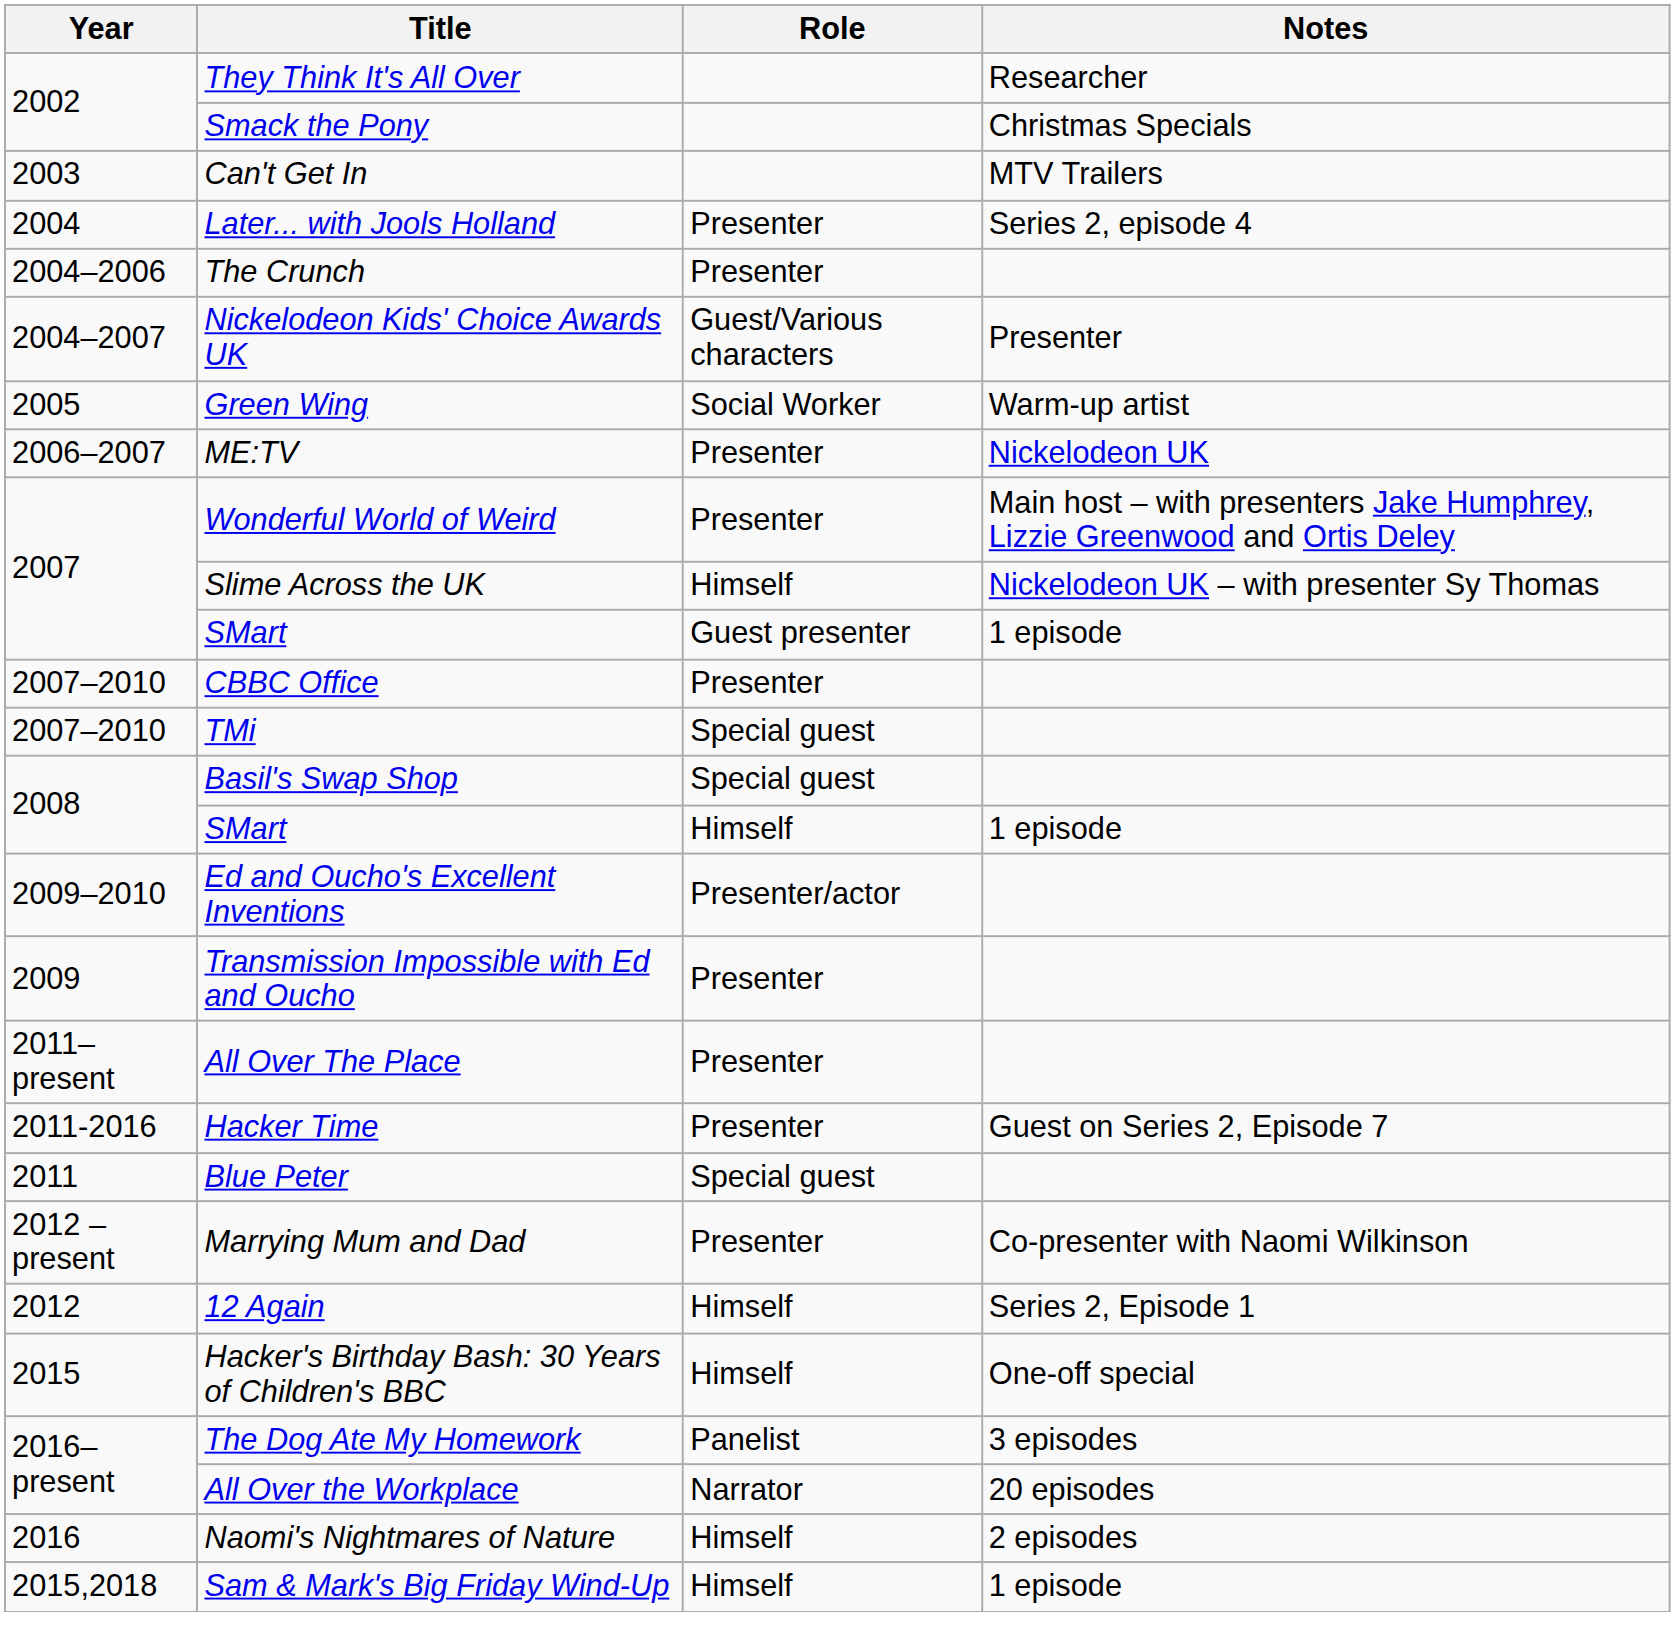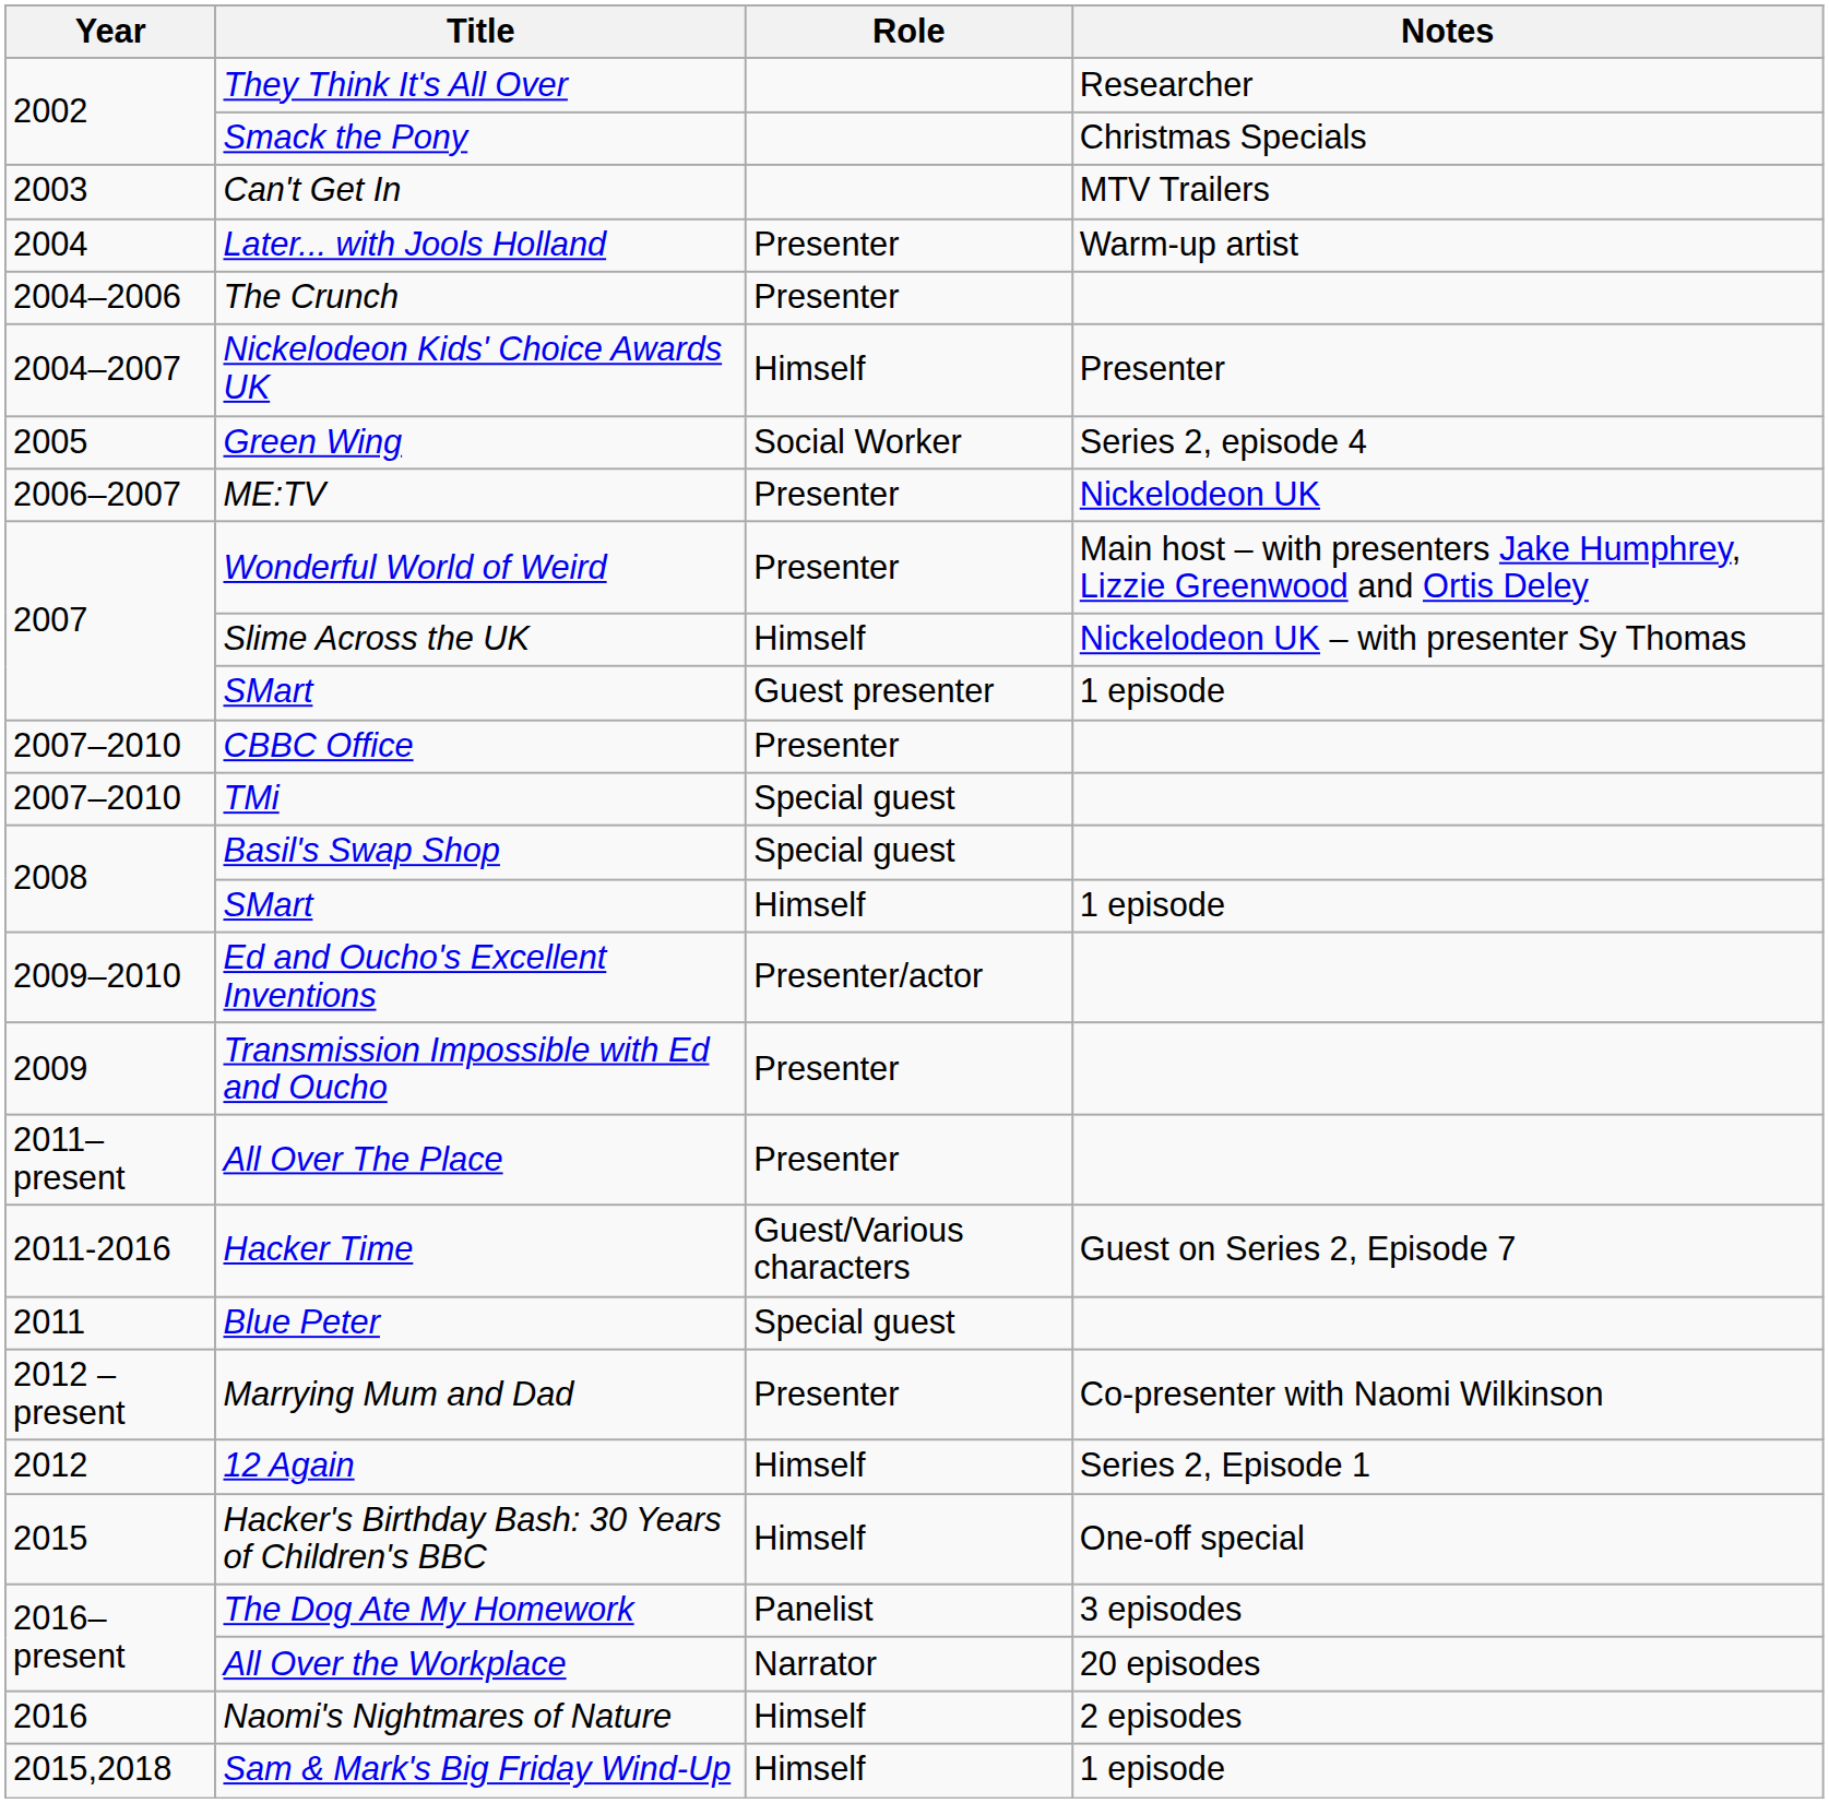 <table class="wikitable sortable">
 <tr>
 <th>Year</th>
 <th>Title</th>
 <th>Role</th>
 <th>Notes</th>
 </tr>
 <tr>
 <td rowspan="2">2002</td>
 <td><em><a href='#'>They Think It's All Over</a></em></td>
 <td></td>
 <td>Researcher</td>
 </tr>
 <tr>
 <td><em><a href='#'>Smack the Pony</a></em></td>
 <td></td>
 <td>Christmas Specials</td>
 </tr>
 <tr>
 <td>2003</td>
 <td><em>Can't Get In</em></td>
 <td></td>
 <td>MTV Trailers</td>
 </tr>
 <tr>
 <td>2004</td>
 <td><em><a href='#'>Later... with Jools Holland</a></em></td>
 <td>Presenter</td>
-<td>Series 2, episode 4</td>
+<td>Warm-up artist</td>
 </tr>
 <tr>
 <td>2004–2006</td>
 <td><em>The Crunch</em></td>
 <td>Presenter</td>
 <td></td>
 </tr>
 <tr>
 <td>2004–2007</td>
 <td><em><a href='#'>Nickelodeon Kids' Choice Awards UK</a></em></td>
-<td>Guest/Various characters</td>
+<td>Himself</td>
 <td>Presenter</td>
 </tr>
 <tr>
 <td>2005</td>
 <td><em><a href='#'>Green Wing</a></em></td>
 <td>Social Worker</td>
-<td>Warm-up artist</td>
+<td>Series 2, episode 4</td>
 </tr>
 <tr>
 <td>2006–2007</td>
 <td><em>ME:TV</em></td>
 <td>Presenter</td>
 <td><a href='#'>Nickelodeon UK</a></td>
 </tr>
 <tr>
 <td rowspan="3">2007</td>
 <td><em><a href='#'>Wonderful World of Weird</a></em></td>
 <td>Presenter</td>
 <td>Main host  – with presenters <a href='#'>Jake Humphrey</a>, <a href='#'>Lizzie Greenwood</a> and <a href='#'>Ortis Deley</a></td>
 </tr>
 <tr>
 <td><em>Slime Across the UK</em></td>
 <td>Himself</td>
 <td><a href='#'>Nickelodeon UK</a>  – with presenter Sy Thomas</td>
 </tr>
 <tr>
 <td><em><a href='#'>SMart</a></em></td>
 <td>Guest presenter</td>
 <td>1 episode</td>
 </tr>
 <tr>
 <td>2007–2010</td>
 <td><em><a href='#'>CBBC Office</a></em></td>
 <td>Presenter</td>
 <td></td>
 </tr>
 <tr>
 <td>2007–2010</td>
 <td><em><a href='#'>TMi</a></em></td>
 <td>Special guest</td>
 <td></td>
 </tr>
 <tr>
 <td rowspan="2">2008</td>
 <td><em><a href='#'>Basil's Swap Shop</a></em></td>
 <td>Special guest</td>
 <td></td>
 </tr>
 <tr>
 <td><em><a href='#'>SMart</a></em></td>
 <td>Himself</td>
 <td>1 episode</td>
 </tr>
 <tr>
 <td>2009–2010</td>
 <td><em><a href='#'>Ed and Oucho's Excellent Inventions</a></em></td>
 <td>Presenter/actor</td>
 <td></td>
 </tr>
 <tr>
 <td>2009</td>
 <td><em><a href='#'>Transmission Impossible with Ed and Oucho</a></em></td>
 <td>Presenter</td>
 <td></td>
 </tr>
 <tr>
 <td>2011–present</td>
 <td><em><a href='#'>All Over The Place</a></em></td>
 <td>Presenter</td>
 <td></td>
 </tr>
 <tr>
 <td>2011-2016</td>
 <td><em><a href='#'>Hacker Time</a></em></td>
-<td>Presenter</td>
+<td>Guest/Various characters</td>
 <td>Guest on Series 2, Episode 7</td>
 </tr>
 <tr>
 <td>2011</td>
 <td><em><a href='#'>Blue Peter</a></em></td>
 <td>Special guest</td>
 <td></td>
 </tr>
 <tr>
 <td>2012 – present</td>
 <td><em>Marrying Mum and Dad</em></td>
 <td>Presenter</td>
 <td>Co-presenter with Naomi Wilkinson</td>
 </tr>
 <tr>
 <td>2012</td>
 <td><em><a href='#'>12 Again</a></em></td>
 <td>Himself</td>
 <td>Series 2, Episode 1</td>
 </tr>
 <tr>
 <td>2015</td>
 <td><em>Hacker's Birthday Bash: 30 Years of Children's BBC</em></td>
 <td>Himself</td>
 <td>One-off special</td>
 </tr>
 <tr>
 <td rowspan="2">2016–present</td>
 <td><em><a href='#'>The Dog Ate My Homework</a></em></td>
 <td>Panelist</td>
 <td>3 episodes</td>
 </tr>
 <tr>
 <td><em><a href='#'>All Over the Workplace</a></em></td>
 <td>Narrator</td>
 <td>20 episodes</td>
 </tr>
 <tr>
 <td>2016</td>
 <td><em>Naomi's Nightmares of Nature</em></td>
 <td>Himself</td>
 <td>2 episodes</td>
 </tr>
 <tr>
 <td>2015,2018</td>
 <td><em><a href='#'>Sam & Mark's Big Friday Wind-Up</a></em></td>
 <td>Himself</td>
 <td>1 episode</td>
 </tr>
 </table>
